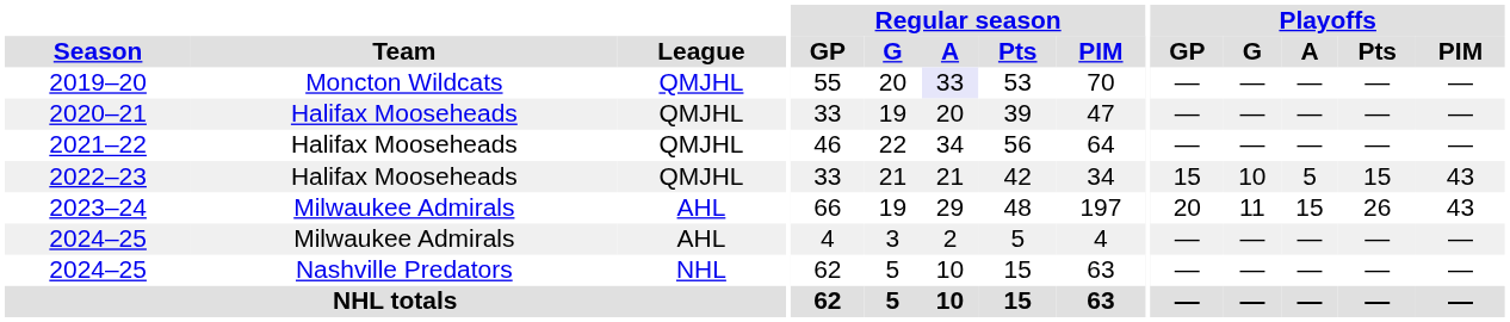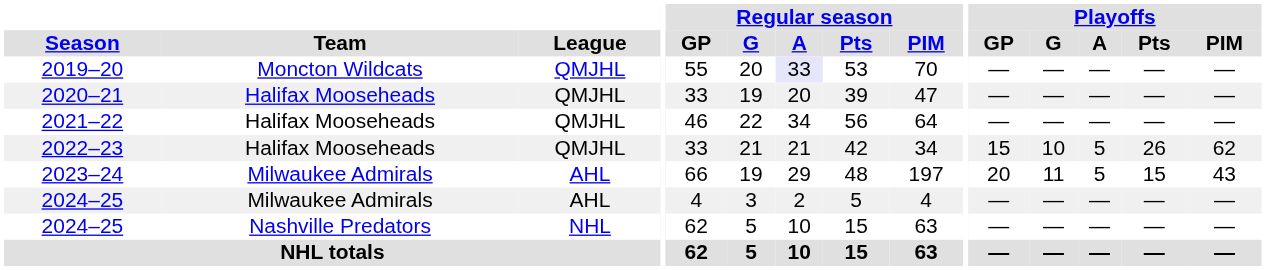 <table border="0" cellpadding="1" cellspacing="0" style="text-align:center; width:60em">
 <tr bgcolor="#e0e0e0">
 <th colspan="3" bgcolor="#ffffff"></th>
 <th rowspan="92" bgcolor="#ffffff"></th>
 <th colspan="5"><a href='#'>Regular season</a></th>
 <th rowspan="92" bgcolor="#ffffff"></th>
 <th colspan="5"><a href='#'>Playoffs</a></th>
 </tr>
 <tr bgcolor="#e0e0e0">
 <th><a href='#'>Season</a></th>
 <th>Team</th>
 <th>League</th>
 <th>GP</th>
 <th><a href='#'>G</a></th>
 <th><a href='#'>A</a></th>
 <th><a href='#'>Pts</a></th>
 <th><a href='#'>PIM</a></th>
 <th>GP</th>
 <th>G</th>
 <th>A</th>
 <th>Pts</th>
 <th>PIM</th>
 </tr>
 <tr>
 <td><a href='#'>2019–20</a></td>
 <td><a href='#'>Moncton Wildcats</a></td>
 <td><a href='#'>QMJHL</a></td>
 <td>55</td>
 <td>20</td>
 <td style="background: lavender;">33</td>
 <td>53</td>
 <td>70</td>
 <td>—</td>
 <td>—</td>
 <td>—</td>
 <td>—</td>
 <td>—</td>
 </tr>
 <tr bgcolor="#f0f0f0">
 <td><a href='#'>2020–21</a></td>
 <td><a href='#'>Halifax Mooseheads</a></td>
 <td>QMJHL</td>
 <td>33</td>
 <td>19</td>
 <td>20</td>
 <td>39</td>
 <td>47</td>
 <td>—</td>
 <td>—</td>
 <td>—</td>
 <td>—</td>
 <td>—</td>
 </tr>
 <tr>
 <td><a href='#'>2021–22</a></td>
 <td>Halifax Mooseheads</td>
 <td>QMJHL</td>
 <td>46</td>
 <td>22</td>
 <td>34</td>
 <td>56</td>
 <td>64</td>
 <td>—</td>
 <td>—</td>
 <td>—</td>
 <td>—</td>
 <td>—</td>
 </tr>
 <tr bgcolor="#f0f0f0">
 <td><a href='#'>2022–23</a></td>
 <td>Halifax Mooseheads</td>
 <td>QMJHL</td>
 <td>33</td>
 <td>21</td>
 <td>21</td>
 <td>42</td>
 <td>34</td>
 <td>15</td>
 <td>10</td>
 <td>5</td>
-<td>15</td>
-<td>43</td>
+<td>26</td>
+<td>62</td>
 </tr>
 <tr>
 <td><a href='#'>2023–24</a></td>
 <td><a href='#'>Milwaukee Admirals</a></td>
 <td><a href='#'>AHL</a></td>
 <td>66</td>
 <td>19</td>
 <td>29</td>
 <td>48</td>
 <td>197</td>
 <td>20</td>
 <td>11</td>
+<td>5</td>
 <td>15</td>
-<td>26</td>
 <td>43</td>
 </tr>
 <tr bgcolor="#f0f0f0">
 <td><a href='#'>2024–25</a></td>
 <td>Milwaukee Admirals</td>
 <td>AHL</td>
 <td>4</td>
 <td>3</td>
 <td>2</td>
 <td>5</td>
 <td>4</td>
 <td>—</td>
 <td>—</td>
 <td>—</td>
 <td>—</td>
 <td>—</td>
 </tr>
 <tr>
 <td><a href='#'>2024–25</a></td>
 <td><a href='#'>Nashville Predators</a></td>
 <td><a href='#'>NHL</a></td>
 <td>62</td>
 <td>5</td>
 <td>10</td>
 <td>15</td>
 <td>63</td>
 <td>—</td>
 <td>—</td>
 <td>—</td>
 <td>—</td>
 <td>—</td>
 </tr>
 <tr bgcolor="#e0e0e0">
 <th colspan="3">NHL totals</th>
 <th>62</th>
 <th>5</th>
 <th>10</th>
 <th>15</th>
 <th>63</th>
 <th>—</th>
 <th>—</th>
 <th>—</th>
 <th>—</th>
 <th>—</th>
 </tr>
 </table>
